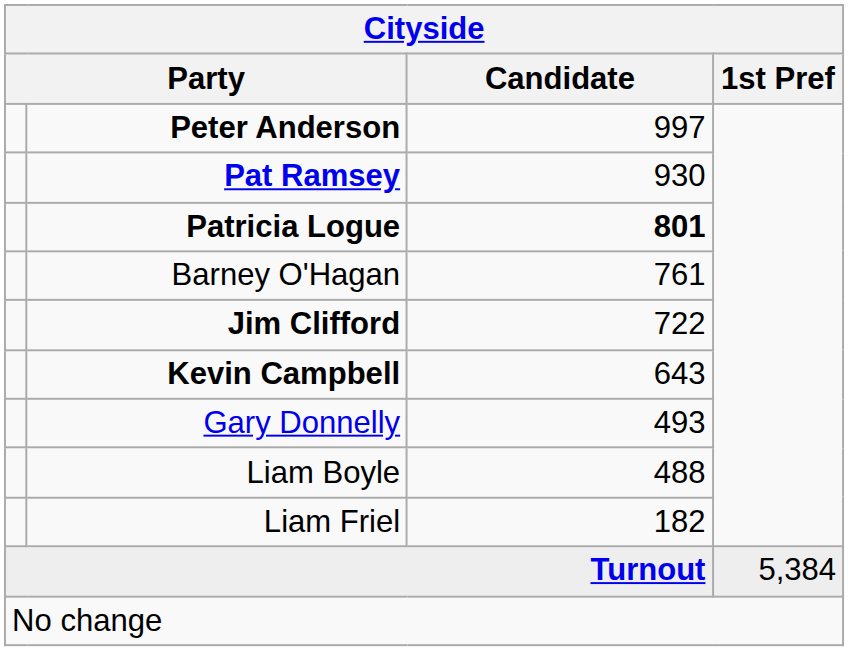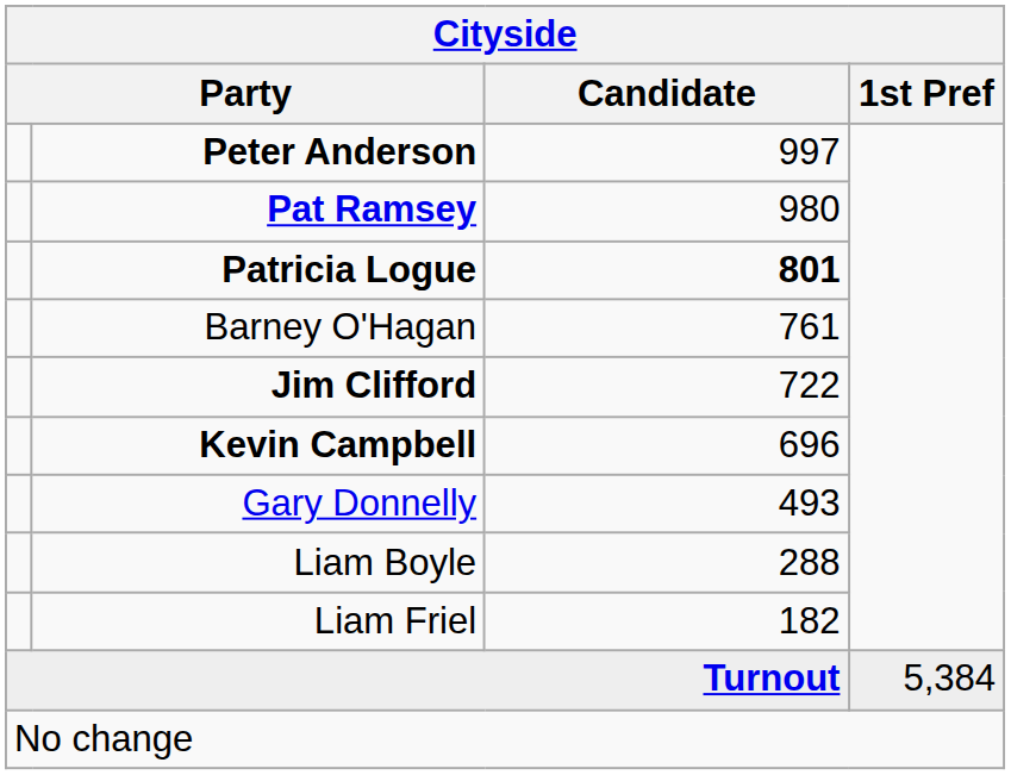 <table class="wikitable">
 <tr>
 <th colspan="4" align="center"><a href='#'>Cityside</a></th>
 </tr>
 <tr>
 <th colspan="2" align="center" width=200>Party</th>
 <th width=150>Candidate</th>
 <th width=60>1st Pref</th>
 </tr>
 <tr>
 <td></td>
 <td align="right"><strong>Peter Anderson</strong></td>
 <td align="right">997</td>
 </tr>
 <tr>
 <td></td>
 <td align="right"><strong><a href='#'>Pat Ramsey</a></strong></td>
-<td align="right">930</td>
+<td align="right">980</td>
 </tr>
 <tr>
 <td></td>
 <td align="right"><strong>Patricia Logue</strong></td>
 <td align="right"><strong>801</strong></td>
 </tr>
 <tr>
 <td></td>
 <td align="right">Barney O'Hagan</td>
 <td align="right">761</td>
 </tr>
 <tr>
 <td></td>
 <td align="right"><strong>Jim Clifford</strong></td>
 <td align="right">722</td>
 </tr>
 <tr>
 <td></td>
 <td align="right"><strong>Kevin Campbell</strong></td>
-<td align="right">643</td>
+<td align="right">696</td>
 </tr>
 <tr>
 <td></td>
 <td align="right"><a href='#'>Gary Donnelly</a></td>
 <td align="right">493</td>
 </tr>
 <tr>
 <td></td>
 <td align="right">Liam Boyle</td>
-<td align="right">488</td>
+<td align="right">288</td>
 </tr>
 <tr>
 <td></td>
 <td align="right">Liam Friel</td>
 <td align="right">182</td>
 </tr>
 <tr bgcolor="EEEEEE">
 <td colspan=3 align="right"><strong><a href='#'>Turnout</a></strong></td>
 <td align="right">5,384</td>
 </tr>
 <tr>
 <td colspan=4>No change</td>
 </tr>
 </table>
